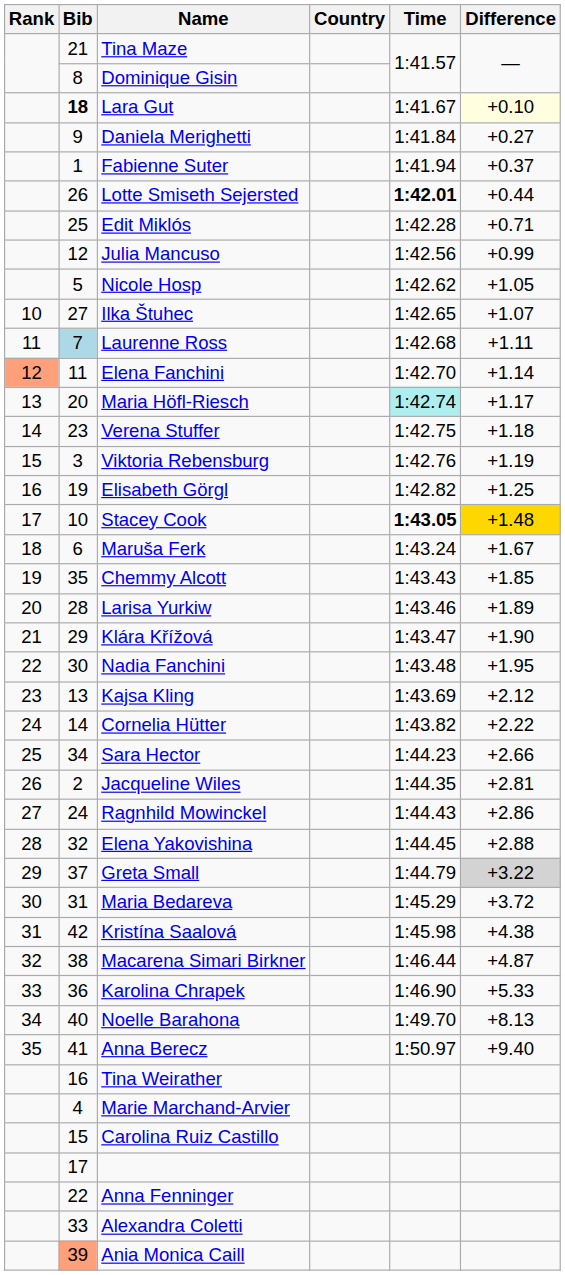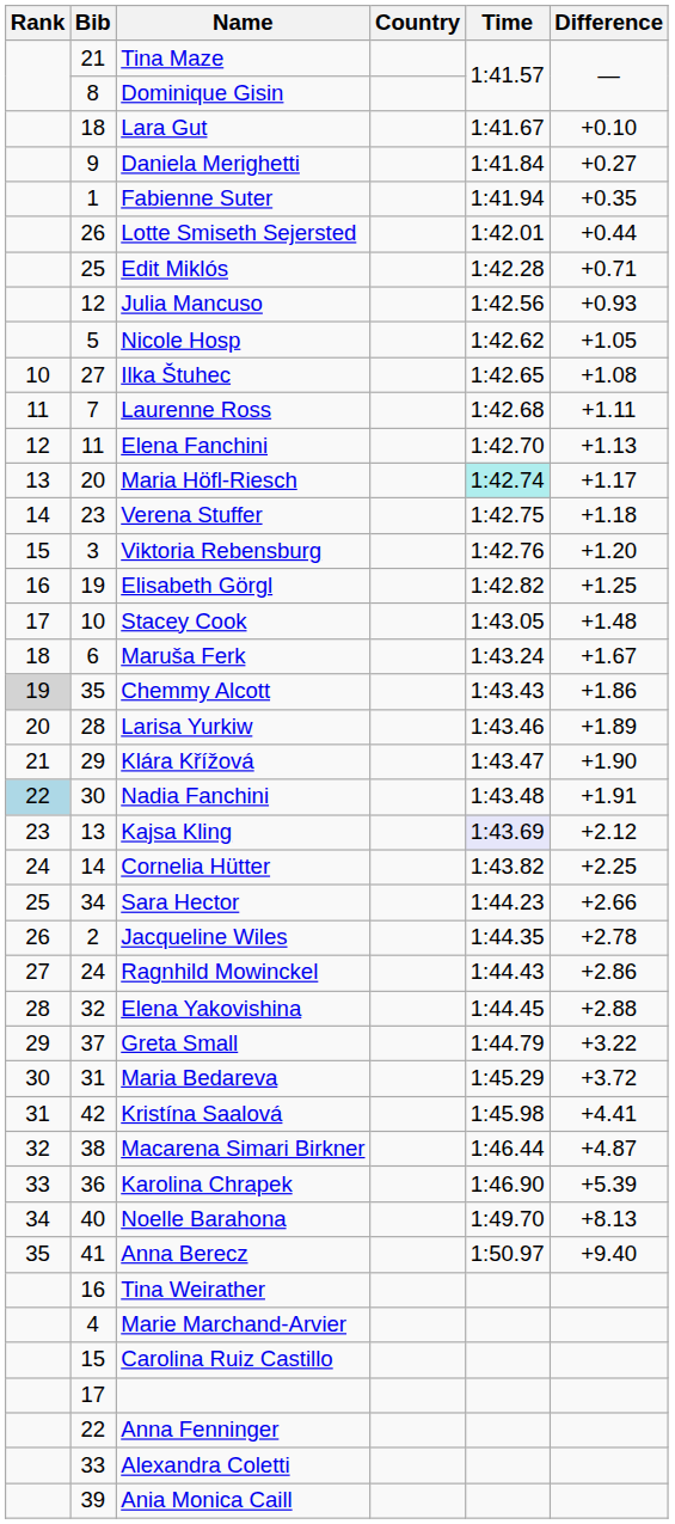 <table class="wikitable sortable" style="text-align:center">
 <tr>
 <th>Rank</th>
 <th>Bib</th>
 <th>Name</th>
 <th>Country</th>
 <th>Time</th>
 <th>Difference</th>
 </tr>
 <tr>
 <td rowspan=2></td>
 <td>21</td>
 <td align=left><a href='#'>Tina Maze</a></td>
 <td align=left></td>
 <td rowspan=2>1:41.57</td>
 <td rowspan=2>—</td>
 </tr>
 <tr>
 <td>8</td>
 <td align=left><a href='#'>Dominique Gisin</a></td>
 <td align=left></td>
 </tr>
 <tr>
 <td></td>
-<td><strong>18</strong></td>
+<td>18</td>
 <td align=left><a href='#'>Lara Gut</a></td>
 <td align=left></td>
 <td>1:41.67</td>
-<td style="background: lightyellow;">+0.10</td>
+<td>+0.10</td>
 </tr>
 <tr>
 <td></td>
 <td>9</td>
 <td align=left><a href='#'>Daniela Merighetti</a></td>
 <td align=left></td>
 <td>1:41.84</td>
 <td>+0.27</td>
 </tr>
 <tr>
 <td></td>
 <td>1</td>
 <td align=left><a href='#'>Fabienne Suter</a></td>
 <td align=left></td>
 <td>1:41.94</td>
-<td>+0.37</td>
+<td>+0.35</td>
 </tr>
 <tr>
 <td></td>
 <td>26</td>
 <td align=left><a href='#'>Lotte Smiseth Sejersted</a></td>
 <td align=left></td>
-<td><strong>1:42.01</strong></td>
+<td>1:42.01</td>
 <td>+0.44</td>
 </tr>
 <tr>
 <td></td>
 <td>25</td>
 <td align=left><a href='#'>Edit Miklós</a></td>
 <td align=left></td>
 <td>1:42.28</td>
 <td>+0.71</td>
 </tr>
 <tr>
 <td></td>
 <td>12</td>
 <td align=left><a href='#'>Julia Mancuso</a></td>
 <td align=left></td>
 <td>1:42.56</td>
-<td>+0.99</td>
+<td>+0.93</td>
 </tr>
 <tr>
 <td></td>
 <td>5</td>
 <td align=left><a href='#'>Nicole Hosp</a></td>
 <td align=left></td>
 <td>1:42.62</td>
 <td>+1.05</td>
 </tr>
 <tr>
 <td>10</td>
 <td>27</td>
 <td align=left><a href='#'>Ilka Štuhec</a></td>
 <td align=left></td>
 <td>1:42.65</td>
-<td>+1.07</td>
+<td>+1.08</td>
 </tr>
 <tr>
 <td>11</td>
-<td style="background: lightblue;">7</td>
+<td>7</td>
 <td align=left><a href='#'>Laurenne Ross</a></td>
 <td align=left></td>
 <td>1:42.68</td>
 <td>+1.11</td>
 </tr>
 <tr>
-<td style="background: lightsalmon;">12</td>
+<td>12</td>
 <td>11</td>
 <td align=left><a href='#'>Elena Fanchini</a></td>
 <td align=left></td>
 <td>1:42.70</td>
-<td>+1.14</td>
+<td>+1.13</td>
 </tr>
 <tr>
 <td>13</td>
 <td>20</td>
 <td align=left><a href='#'>Maria Höfl-Riesch</a></td>
 <td align=left></td>
 <td style="background: paleturquoise;">1:42.74</td>
 <td>+1.17</td>
 </tr>
 <tr>
 <td>14</td>
 <td>23</td>
 <td align=left><a href='#'>Verena Stuffer</a></td>
 <td align=left></td>
 <td>1:42.75</td>
 <td>+1.18</td>
 </tr>
 <tr>
 <td>15</td>
 <td>3</td>
 <td align=left><a href='#'>Viktoria Rebensburg</a></td>
 <td align=left></td>
 <td>1:42.76</td>
-<td>+1.19</td>
+<td>+1.20</td>
 </tr>
 <tr>
 <td>16</td>
 <td>19</td>
 <td align=left><a href='#'>Elisabeth Görgl</a></td>
 <td align=left></td>
 <td>1:42.82</td>
 <td>+1.25</td>
 </tr>
 <tr>
 <td>17</td>
 <td>10</td>
 <td align=left><a href='#'>Stacey Cook</a></td>
 <td align=left></td>
-<td><strong>1:43.05</strong></td>
-<td style="background: gold;">+1.48</td>
+<td>1:43.05</td>
+<td>+1.48</td>
 </tr>
 <tr>
 <td>18</td>
 <td>6</td>
 <td align=left><a href='#'>Maruša Ferk</a></td>
 <td align=left></td>
 <td>1:43.24</td>
 <td>+1.67</td>
 </tr>
 <tr>
-<td>19</td>
+<td style="background: lightgrey;">19</td>
 <td>35</td>
 <td align=left><a href='#'>Chemmy Alcott</a></td>
 <td align=left></td>
 <td>1:43.43</td>
-<td>+1.85</td>
+<td>+1.86</td>
 </tr>
 <tr>
 <td>20</td>
 <td>28</td>
 <td align=left><a href='#'>Larisa Yurkiw</a></td>
 <td align=left></td>
 <td>1:43.46</td>
 <td>+1.89</td>
 </tr>
 <tr>
 <td>21</td>
 <td>29</td>
 <td align=left><a href='#'>Klára Křížová</a></td>
 <td align=left></td>
 <td>1:43.47</td>
 <td>+1.90</td>
 </tr>
 <tr>
-<td>22</td>
+<td style="background: lightblue;">22</td>
 <td>30</td>
 <td align=left><a href='#'>Nadia Fanchini</a></td>
 <td align=left></td>
 <td>1:43.48</td>
-<td>+1.95</td>
+<td>+1.91</td>
 </tr>
 <tr>
 <td>23</td>
 <td>13</td>
 <td align=left><a href='#'>Kajsa Kling</a></td>
 <td align=left></td>
-<td>1:43.69</td>
+<td style="background: lavender;">1:43.69</td>
 <td>+2.12</td>
 </tr>
 <tr>
 <td>24</td>
 <td>14</td>
 <td align=left><a href='#'>Cornelia Hütter</a></td>
 <td align=left></td>
 <td>1:43.82</td>
-<td>+2.22</td>
+<td>+2.25</td>
 </tr>
 <tr>
 <td>25</td>
 <td>34</td>
 <td align=left><a href='#'>Sara Hector</a></td>
 <td align=left></td>
 <td>1:44.23</td>
 <td>+2.66</td>
 </tr>
 <tr>
 <td>26</td>
 <td>2</td>
 <td align=left><a href='#'>Jacqueline Wiles</a></td>
 <td align=left></td>
 <td>1:44.35</td>
-<td>+2.81</td>
+<td>+2.78</td>
 </tr>
 <tr>
 <td>27</td>
 <td>24</td>
 <td align=left><a href='#'>Ragnhild Mowinckel</a></td>
 <td align=left></td>
 <td>1:44.43</td>
 <td>+2.86</td>
 </tr>
 <tr>
 <td>28</td>
 <td>32</td>
 <td align=left><a href='#'>Elena Yakovishina</a></td>
 <td align=left></td>
 <td>1:44.45</td>
 <td>+2.88</td>
 </tr>
 <tr>
 <td>29</td>
 <td>37</td>
 <td align=left><a href='#'>Greta Small</a></td>
 <td align=left></td>
 <td>1:44.79</td>
-<td style="background: lightgrey;">+3.22</td>
+<td>+3.22</td>
 </tr>
 <tr>
 <td>30</td>
 <td>31</td>
 <td align=left><a href='#'>Maria Bedareva</a></td>
 <td align=left></td>
 <td>1:45.29</td>
 <td>+3.72</td>
 </tr>
 <tr>
 <td>31</td>
 <td>42</td>
 <td align=left><a href='#'>Kristína Saalová</a></td>
 <td align=left></td>
 <td>1:45.98</td>
-<td>+4.38</td>
+<td>+4.41</td>
 </tr>
 <tr>
 <td>32</td>
 <td>38</td>
 <td align=left><a href='#'>Macarena Simari Birkner</a></td>
 <td align=left></td>
 <td>1:46.44</td>
 <td>+4.87</td>
 </tr>
 <tr>
 <td>33</td>
 <td>36</td>
 <td align=left><a href='#'>Karolina Chrapek</a></td>
 <td align=left></td>
 <td>1:46.90</td>
-<td>+5.33</td>
+<td>+5.39</td>
 </tr>
 <tr>
 <td>34</td>
 <td>40</td>
 <td align=left><a href='#'>Noelle Barahona</a></td>
 <td align=left></td>
 <td>1:49.70</td>
 <td>+8.13</td>
 </tr>
 <tr>
 <td>35</td>
 <td>41</td>
 <td align=left><a href='#'>Anna Berecz</a></td>
 <td align=left></td>
 <td>1:50.97</td>
 <td>+9.40</td>
 </tr>
 <tr>
 <td></td>
 <td>16</td>
 <td align=left><a href='#'>Tina Weirather</a></td>
 <td align=left></td>
 <td></td>
 <td></td>
 </tr>
 <tr>
 <td></td>
 <td>4</td>
 <td align=left><a href='#'>Marie Marchand-Arvier</a></td>
 <td align=left></td>
 <td></td>
 <td></td>
 </tr>
 <tr>
 <td></td>
 <td>15</td>
 <td align=left><a href='#'>Carolina Ruiz Castillo</a></td>
 <td align=left></td>
 <td></td>
 <td></td>
 </tr>
 <tr>
 <td></td>
 <td>17</td>
 <td align=left></td>
 <td align=left></td>
 <td></td>
 <td></td>
 </tr>
 <tr>
 <td></td>
 <td>22</td>
 <td align=left><a href='#'>Anna Fenninger</a></td>
 <td align=left></td>
 <td></td>
 <td></td>
 </tr>
 <tr>
 <td></td>
 <td>33</td>
 <td align=left><a href='#'>Alexandra Coletti</a></td>
 <td align=left></td>
 <td></td>
 <td></td>
 </tr>
 <tr>
 <td></td>
-<td style="background: lightsalmon;">39</td>
+<td>39</td>
 <td align=left><a href='#'>Ania Monica Caill</a></td>
 <td align=left></td>
 <td></td>
 <td></td>
 </tr>
 </table>
